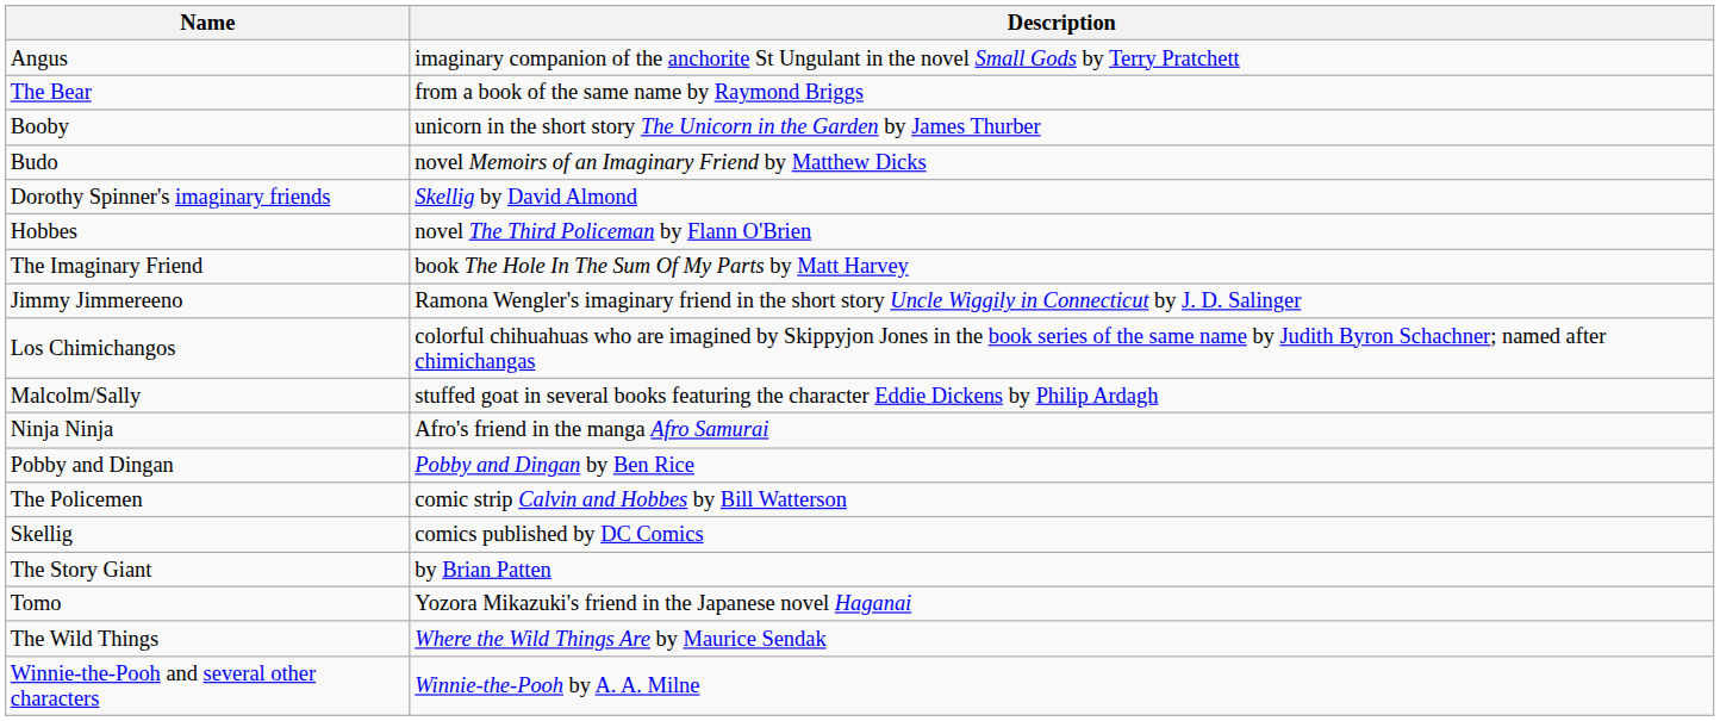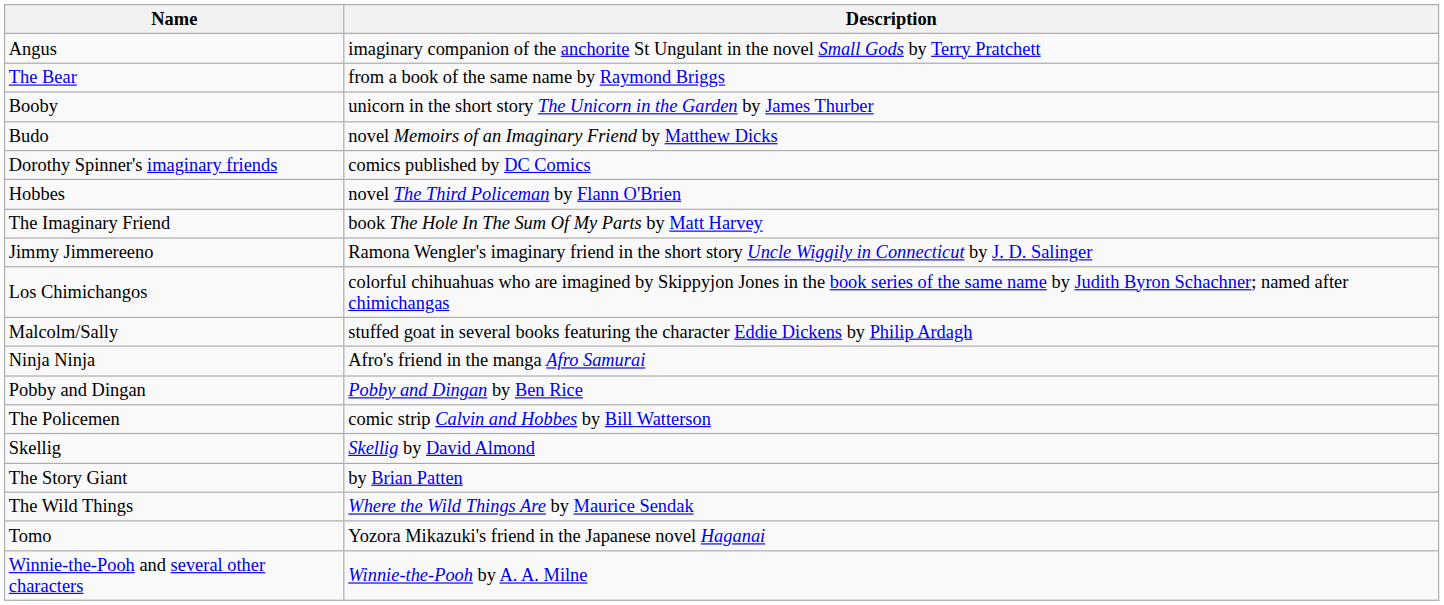 <table class="wikitable sortable">
 <tr>
 <th>Name</th>
 <th>Description</th>
 </tr>
 <tr>
 <td>Angus</td>
 <td>imaginary companion of the <a href='#'>anchorite</a> St Ungulant in the novel <em><a href='#'>Small Gods</a></em> by <a href='#'>Terry Pratchett</a></td>
 </tr>
 <tr>
 <td><a href='#'>The Bear</a></td>
 <td>from a book of the same name by <a href='#'>Raymond Briggs</a></td>
 </tr>
 <tr>
 <td>Booby</td>
 <td>unicorn in the short story <em><a href='#'>The Unicorn in the Garden</a></em> by <a href='#'>James Thurber</a></td>
 </tr>
 <tr>
 <td>Budo</td>
 <td>novel <em>Memoirs of an Imaginary Friend</em> by <a href='#'>Matthew Dicks</a></td>
 </tr>
 <tr>
 <td>Dorothy Spinner's <a href='#'>imaginary friends</a></td>
-<td><em><a href='#'>Skellig</a></em> by <a href='#'>David Almond</a></td>
+<td>comics published by <a href='#'>DC Comics</a></td>
 </tr>
 <tr>
 <td>Hobbes</td>
 <td>novel <em><a href='#'>The Third Policeman</a></em> by <a href='#'>Flann O'Brien</a></td>
 </tr>
 <tr>
 <td>The Imaginary Friend</td>
 <td>book <em>The Hole In The Sum Of My Parts</em> by <a href='#'>Matt Harvey</a></td>
 </tr>
 <tr>
 <td>Jimmy Jimmereeno</td>
 <td>Ramona Wengler's imaginary friend in the short story <em><a href='#'>Uncle Wiggily in Connecticut</a></em> by <a href='#'>J. D. Salinger</a></td>
 </tr>
 <tr>
 <td>Los Chimichangos</td>
 <td>colorful chihuahuas who are imagined by Skippyjon Jones in the <a href='#'>book series of the same name</a> by <a href='#'>Judith Byron Schachner</a>; named after <a href='#'>chimichangas</a></td>
 </tr>
 <tr>
 <td>Malcolm/Sally</td>
 <td>stuffed goat in several books featuring the character <a href='#'>Eddie Dickens</a> by <a href='#'>Philip Ardagh</a></td>
 </tr>
 <tr>
 <td>Ninja Ninja</td>
 <td>Afro's friend in the manga <em><a href='#'>Afro Samurai</a></em></td>
 </tr>
 <tr>
 <td>Pobby and Dingan</td>
 <td><em><a href='#'>Pobby and Dingan</a></em> by <a href='#'>Ben Rice</a></td>
 </tr>
 <tr>
 <td>The Policemen</td>
 <td>comic strip <em><a href='#'>Calvin and Hobbes</a></em> by <a href='#'>Bill Watterson</a></td>
 </tr>
 <tr>
 <td>Skellig</td>
-<td>comics published by <a href='#'>DC Comics</a></td>
+<td><em><a href='#'>Skellig</a></em> by <a href='#'>David Almond</a></td>
 </tr>
 <tr>
 <td>The Story Giant</td>
 <td>by <a href='#'>Brian Patten</a></td>
 </tr>
 <tr>
+<td>The Wild Things</td>
+<td><em><a href='#'>Where the Wild Things Are</a></em> by <a href='#'>Maurice Sendak</a></td>
+</tr>
+<tr>
 <td>Tomo</td>
 <td>Yozora Mikazuki's friend in the Japanese novel <em><a href='#'>Haganai</a></em></td>
-</tr>
-<tr>
-<td>The Wild Things</td>
-<td><em><a href='#'>Where the Wild Things Are</a></em> by <a href='#'>Maurice Sendak</a></td>
 </tr>
 <tr>
 <td><a href='#'>Winnie-the-Pooh</a> and <a href='#'>several other characters</a></td>
 <td><em><a href='#'>Winnie-the-Pooh</a></em> by <a href='#'>A. A. Milne</a></td>
 </tr>
 </table>
